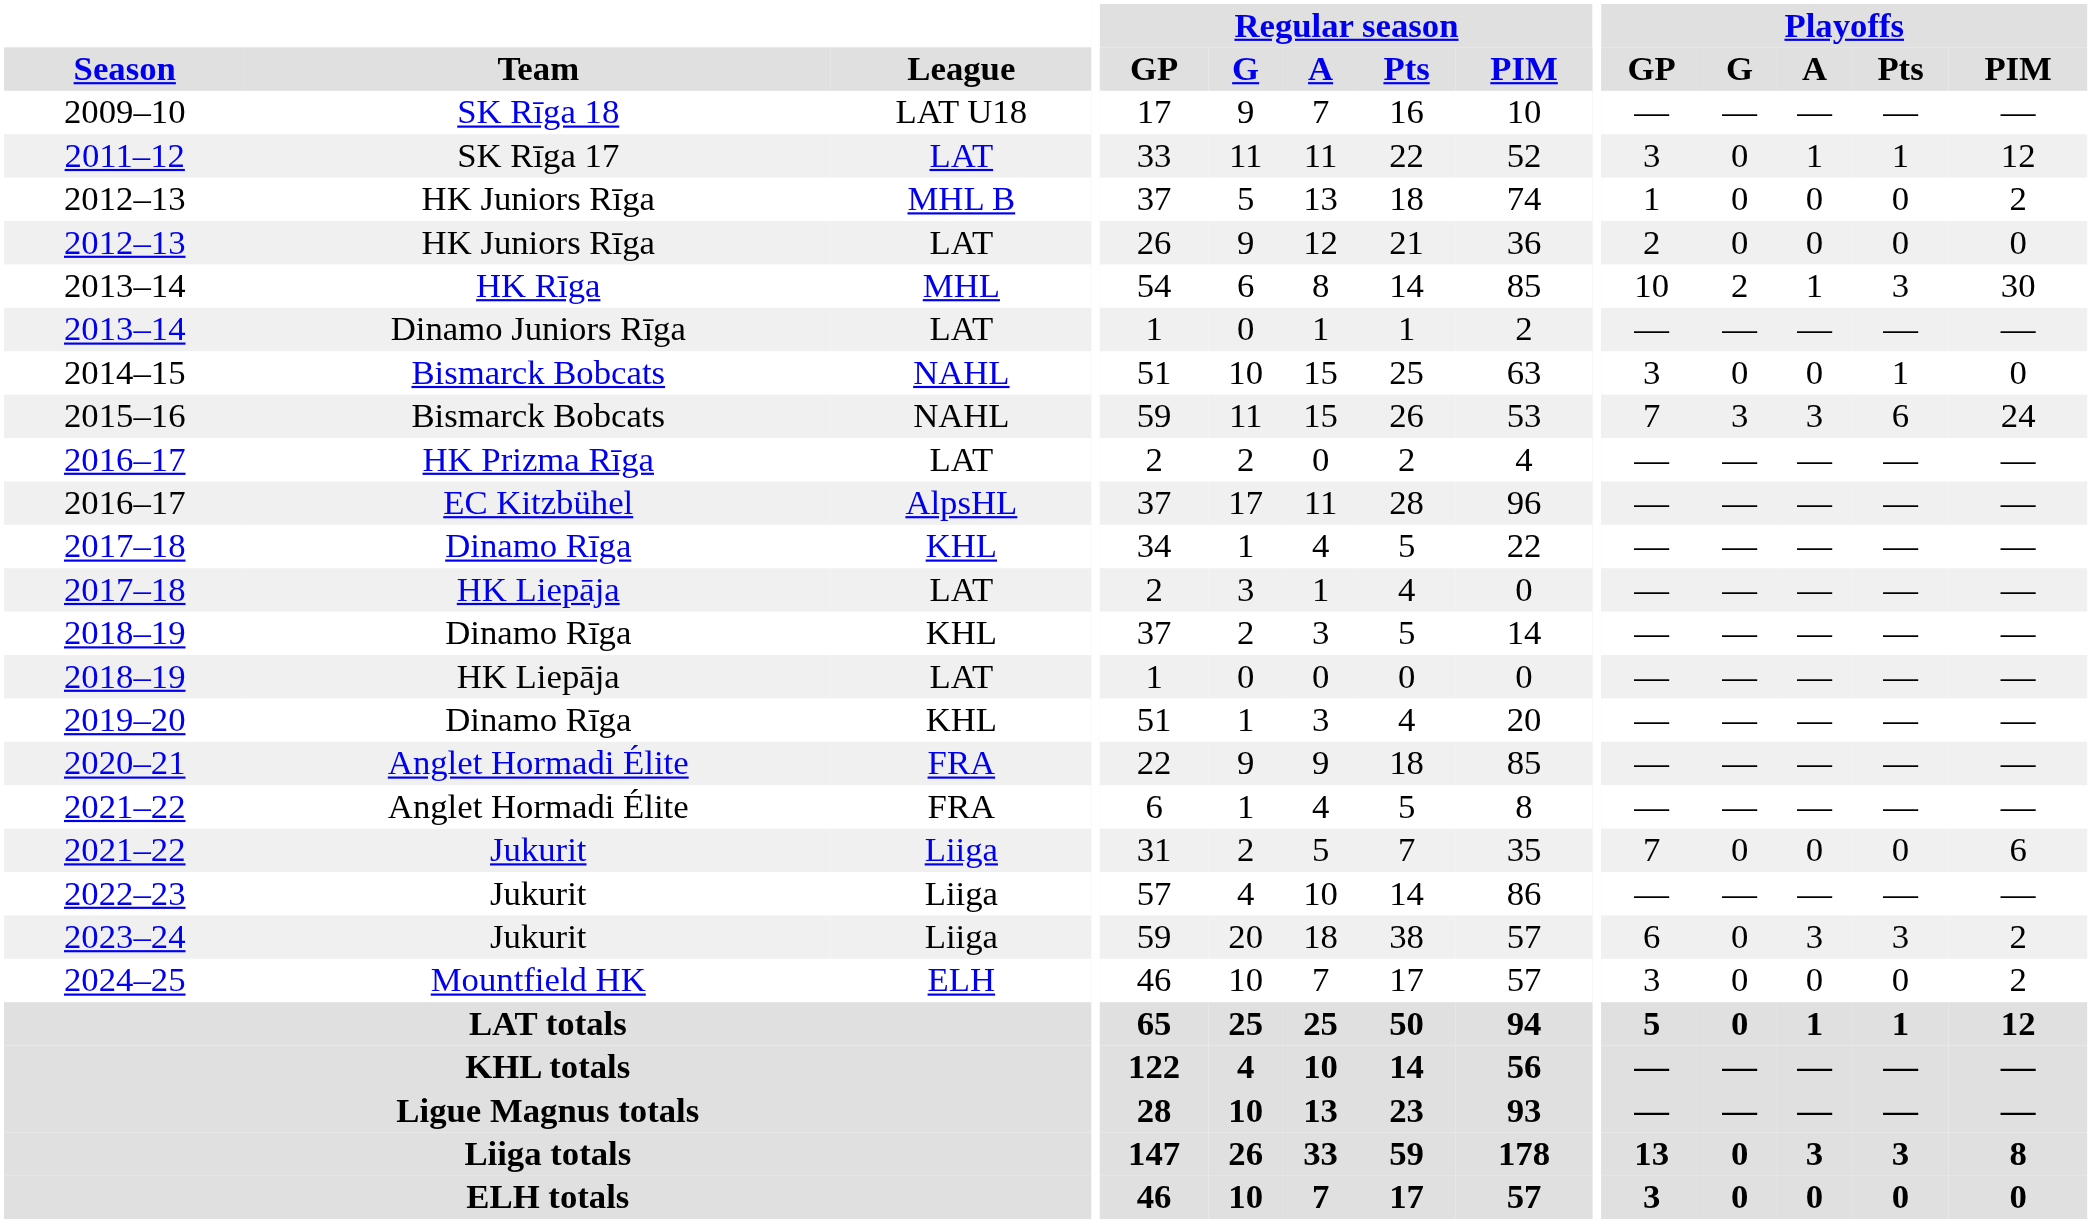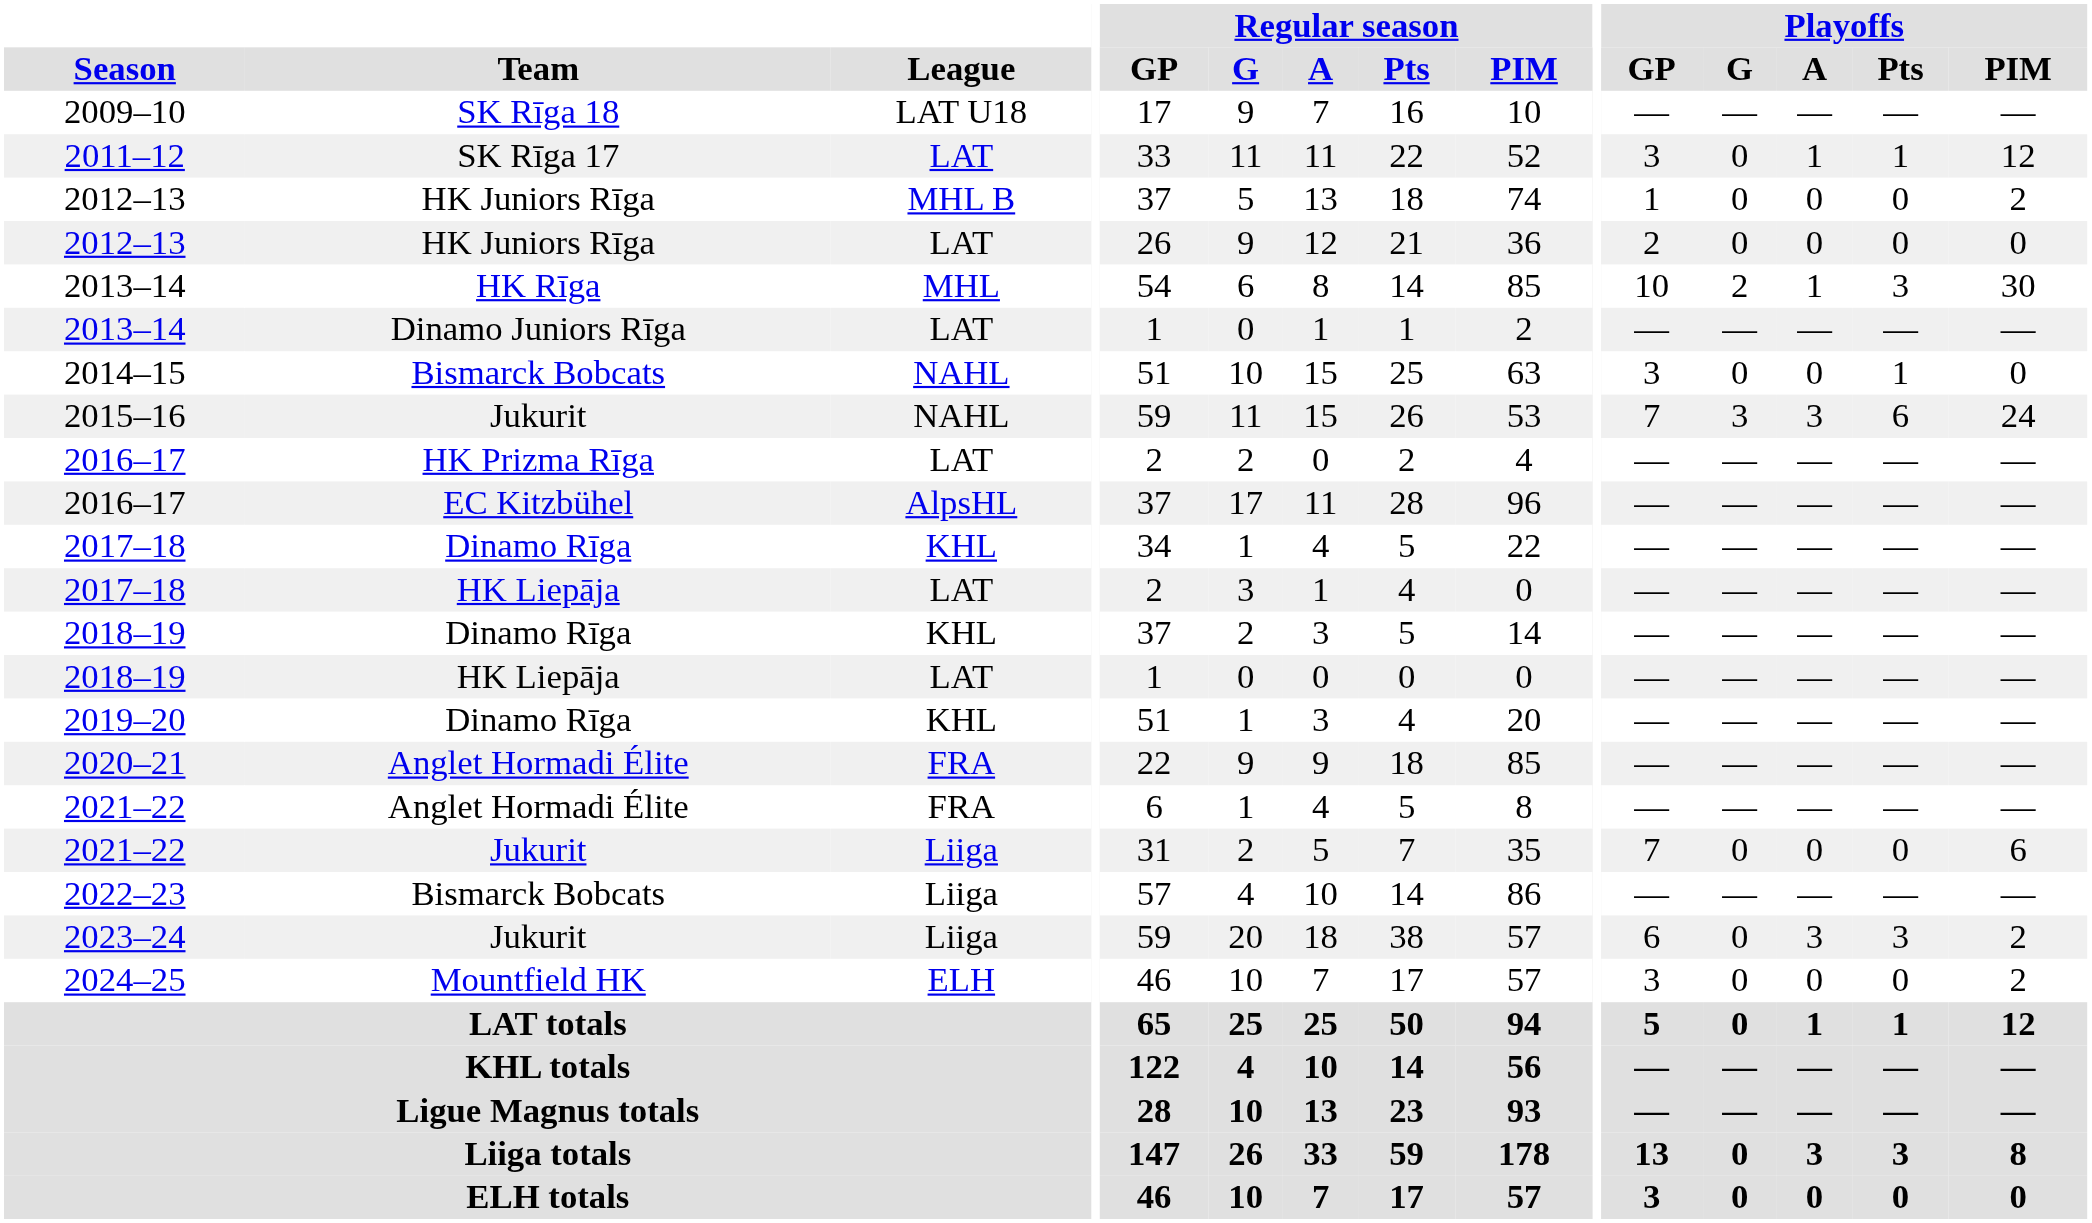 <table border="0" cellpadding="1" cellspacing="0" style="text-align:center; width:60em">
 <tr bgcolor="#e0e0e0">
 <th colspan="3" bgcolor="#ffffff"></th>
 <th rowspan="99" bgcolor="#ffffff"></th>
 <th colspan="5"><a href='#'>Regular season</a></th>
 <th rowspan="99" bgcolor="#ffffff"></th>
 <th colspan="5"><a href='#'>Playoffs</a></th>
 </tr>
 <tr bgcolor="#e0e0e0">
 <th><a href='#'>Season</a></th>
 <th>Team</th>
 <th>League</th>
 <th>GP</th>
 <th><a href='#'>G</a></th>
 <th><a href='#'>A</a></th>
 <th><a href='#'>Pts</a></th>
 <th><a href='#'>PIM</a></th>
 <th>GP</th>
 <th>G</th>
 <th>A</th>
 <th>Pts</th>
 <th>PIM</th>
 </tr>
 <tr>
 <td>2009–10</td>
 <td><a href='#'>SK Rīga 18</a></td>
 <td>LAT U18</td>
 <td>17</td>
 <td>9</td>
 <td>7</td>
 <td>16</td>
 <td>10</td>
 <td>—</td>
 <td>—</td>
 <td>—</td>
 <td>—</td>
 <td>—</td>
 </tr>
 <tr bgcolor="#f0f0f0">
 <td><a href='#'>2011–12</a></td>
 <td>SK Rīga 17</td>
 <td><a href='#'>LAT</a></td>
 <td>33</td>
 <td>11</td>
 <td>11</td>
 <td>22</td>
 <td>52</td>
 <td>3</td>
 <td>0</td>
 <td>1</td>
 <td>1</td>
 <td>12</td>
 </tr>
 <tr>
 <td>2012–13</td>
 <td>HK Juniors Rīga</td>
 <td><a href='#'>MHL B</a></td>
 <td>37</td>
 <td>5</td>
 <td>13</td>
 <td>18</td>
 <td>74</td>
 <td>1</td>
 <td>0</td>
 <td>0</td>
 <td>0</td>
 <td>2</td>
 </tr>
 <tr bgcolor="#f0f0f0">
 <td><a href='#'>2012–13</a></td>
 <td>HK Juniors Rīga</td>
 <td>LAT</td>
 <td>26</td>
 <td>9</td>
 <td>12</td>
 <td>21</td>
 <td>36</td>
 <td>2</td>
 <td>0</td>
 <td>0</td>
 <td>0</td>
 <td>0</td>
 </tr>
 <tr>
 <td>2013–14</td>
 <td><a href='#'>HK Rīga</a></td>
 <td><a href='#'>MHL</a></td>
 <td>54</td>
 <td>6</td>
 <td>8</td>
 <td>14</td>
 <td>85</td>
 <td>10</td>
 <td>2</td>
 <td>1</td>
 <td>3</td>
 <td>30</td>
 </tr>
 <tr bgcolor="#f0f0f0">
 <td><a href='#'>2013–14</a></td>
 <td>Dinamo Juniors Rīga</td>
 <td>LAT</td>
 <td>1</td>
 <td>0</td>
 <td>1</td>
 <td>1</td>
 <td>2</td>
 <td>—</td>
 <td>—</td>
 <td>—</td>
 <td>—</td>
 <td>—</td>
 </tr>
 <tr>
 <td>2014–15</td>
 <td><a href='#'>Bismarck Bobcats</a></td>
 <td><a href='#'>NAHL</a></td>
 <td>51</td>
 <td>10</td>
 <td>15</td>
 <td>25</td>
 <td>63</td>
 <td>3</td>
 <td>0</td>
 <td>0</td>
 <td>1</td>
 <td>0</td>
 </tr>
 <tr bgcolor="#f0f0f0">
 <td>2015–16</td>
-<td>Bismarck Bobcats</td>
+<td>Jukurit</td>
 <td>NAHL</td>
 <td>59</td>
 <td>11</td>
 <td>15</td>
 <td>26</td>
 <td>53</td>
 <td>7</td>
 <td>3</td>
 <td>3</td>
 <td>6</td>
 <td>24</td>
 </tr>
 <tr>
 <td><a href='#'>2016–17</a></td>
 <td><a href='#'>HK Prizma Rīga</a></td>
 <td>LAT</td>
 <td>2</td>
 <td>2</td>
 <td>0</td>
 <td>2</td>
 <td>4</td>
 <td>—</td>
 <td>—</td>
 <td>—</td>
 <td>—</td>
 <td>—</td>
 </tr>
 <tr bgcolor="#f0f0f0">
 <td>2016–17</td>
 <td><a href='#'>EC Kitzbühel</a></td>
 <td><a href='#'>AlpsHL</a></td>
 <td>37</td>
 <td>17</td>
 <td>11</td>
 <td>28</td>
 <td>96</td>
 <td>—</td>
 <td>—</td>
 <td>—</td>
 <td>—</td>
 <td>—</td>
 </tr>
 <tr>
 <td><a href='#'>2017–18</a></td>
 <td><a href='#'>Dinamo Rīga</a></td>
 <td><a href='#'>KHL</a></td>
 <td>34</td>
 <td>1</td>
 <td>4</td>
 <td>5</td>
 <td>22</td>
 <td>—</td>
 <td>—</td>
 <td>—</td>
 <td>—</td>
 <td>—</td>
 </tr>
 <tr bgcolor="#f0f0f0">
 <td><a href='#'>2017–18</a></td>
 <td><a href='#'>HK Liepāja</a></td>
 <td>LAT</td>
 <td>2</td>
 <td>3</td>
 <td>1</td>
 <td>4</td>
 <td>0</td>
 <td>—</td>
 <td>—</td>
 <td>—</td>
 <td>—</td>
 <td>—</td>
 </tr>
 <tr>
 <td><a href='#'>2018–19</a></td>
 <td>Dinamo Rīga</td>
 <td>KHL</td>
 <td>37</td>
 <td>2</td>
 <td>3</td>
 <td>5</td>
 <td>14</td>
 <td>—</td>
 <td>—</td>
 <td>—</td>
 <td>—</td>
 <td>—</td>
 </tr>
 <tr bgcolor="#f0f0f0">
 <td><a href='#'>2018–19</a></td>
 <td>HK Liepāja</td>
 <td>LAT</td>
 <td>1</td>
 <td>0</td>
 <td>0</td>
 <td>0</td>
 <td>0</td>
 <td>—</td>
 <td>—</td>
 <td>—</td>
 <td>—</td>
 <td>—</td>
 </tr>
 <tr>
 <td><a href='#'>2019–20</a></td>
 <td>Dinamo Rīga</td>
 <td>KHL</td>
 <td>51</td>
 <td>1</td>
 <td>3</td>
 <td>4</td>
 <td>20</td>
 <td>—</td>
 <td>—</td>
 <td>—</td>
 <td>—</td>
 <td>—</td>
 </tr>
 <tr bgcolor="#f0f0f0">
 <td><a href='#'>2020–21</a></td>
 <td><a href='#'>Anglet Hormadi Élite</a></td>
 <td><a href='#'>FRA</a></td>
 <td>22</td>
 <td>9</td>
 <td>9</td>
 <td>18</td>
 <td>85</td>
 <td>—</td>
 <td>—</td>
 <td>—</td>
 <td>—</td>
 <td>—</td>
 </tr>
 <tr>
 <td><a href='#'>2021–22</a></td>
 <td>Anglet Hormadi Élite</td>
 <td>FRA</td>
 <td>6</td>
 <td>1</td>
 <td>4</td>
 <td>5</td>
 <td>8</td>
 <td>—</td>
 <td>—</td>
 <td>—</td>
 <td>—</td>
 <td>—</td>
 </tr>
 <tr bgcolor="#f0f0f0">
 <td><a href='#'>2021–22</a></td>
 <td><a href='#'>Jukurit</a></td>
 <td><a href='#'>Liiga</a></td>
 <td>31</td>
 <td>2</td>
 <td>5</td>
 <td>7</td>
 <td>35</td>
 <td>7</td>
 <td>0</td>
 <td>0</td>
 <td>0</td>
 <td>6</td>
 </tr>
 <tr>
 <td><a href='#'>2022–23</a></td>
-<td>Jukurit</td>
+<td>Bismarck Bobcats</td>
 <td>Liiga</td>
 <td>57</td>
 <td>4</td>
 <td>10</td>
 <td>14</td>
 <td>86</td>
 <td>—</td>
 <td>—</td>
 <td>—</td>
 <td>—</td>
 <td>—</td>
 </tr>
 <tr bgcolor="#f0f0f0">
 <td><a href='#'>2023–24</a></td>
 <td>Jukurit</td>
 <td>Liiga</td>
 <td>59</td>
 <td>20</td>
 <td>18</td>
 <td>38</td>
 <td>57</td>
 <td>6</td>
 <td>0</td>
 <td>3</td>
 <td>3</td>
 <td>2</td>
 </tr>
 <tr>
 <td><a href='#'>2024–25</a></td>
 <td><a href='#'>Mountfield HK</a></td>
 <td><a href='#'>ELH</a></td>
 <td>46</td>
 <td>10</td>
 <td>7</td>
 <td>17</td>
 <td>57</td>
 <td>3</td>
 <td>0</td>
 <td>0</td>
 <td>0</td>
 <td>2</td>
 </tr>
 <tr bgcolor="#e0e0e0">
 <th colspan="3">LAT totals</th>
 <th>65</th>
 <th>25</th>
 <th>25</th>
 <th>50</th>
 <th>94</th>
 <th>5</th>
 <th>0</th>
 <th>1</th>
 <th>1</th>
 <th>12</th>
 </tr>
 <tr bgcolor="#e0e0e0">
 <th colspan="3">KHL totals</th>
 <th>122</th>
 <th>4</th>
 <th>10</th>
 <th>14</th>
 <th>56</th>
 <th>—</th>
 <th>—</th>
 <th>—</th>
 <th>—</th>
 <th>—</th>
 </tr>
 <tr bgcolor="#e0e0e0">
 <th colspan="3">Ligue Magnus totals</th>
 <th>28</th>
 <th>10</th>
 <th>13</th>
 <th>23</th>
 <th>93</th>
 <th>—</th>
 <th>—</th>
 <th>—</th>
 <th>—</th>
 <th>—</th>
 </tr>
 <tr bgcolor="#e0e0e0">
 <th colspan="3">Liiga totals</th>
 <th>147</th>
 <th>26</th>
 <th>33</th>
 <th>59</th>
 <th>178</th>
 <th>13</th>
 <th>0</th>
 <th>3</th>
 <th>3</th>
 <th>8</th>
 </tr>
 <tr bgcolor="#e0e0e0">
 <th colspan="3">ELH totals</th>
 <th>46</th>
 <th>10</th>
 <th>7</th>
 <th>17</th>
 <th>57</th>
 <th>3</th>
 <th>0</th>
 <th>0</th>
 <th>0</th>
 <th>0</th>
 </tr>
 </table>
